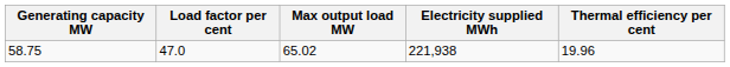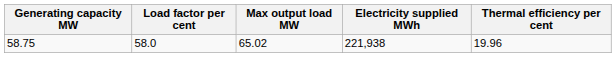 <table class="wikitable">
 <tr>
 <th>Generating capacity MW</th>
 <th>Load factor per cent</th>
 <th>Max output load   MW</th>
 <th>Electricity supplied MWh</th>
 <th>Thermal efficiency per cent</th>
 </tr>
 <tr>
 <td>58.75</td>
-<td>47.0</td>
+<td>58.0</td>
 <td>65.02</td>
 <td>221,938</td>
 <td>19.96</td>
 </tr>
 </table>
